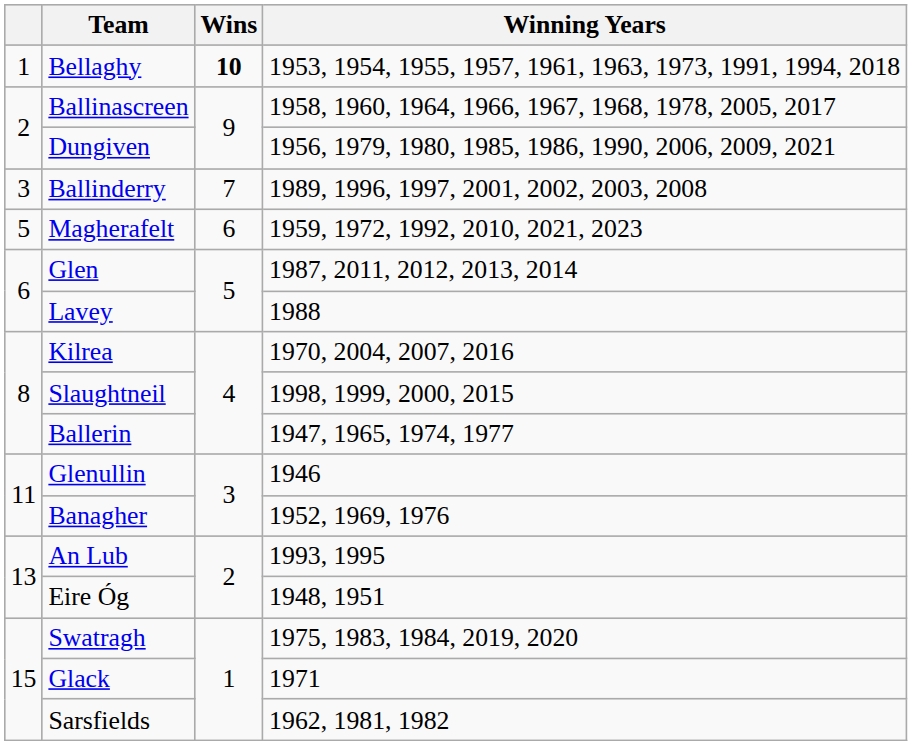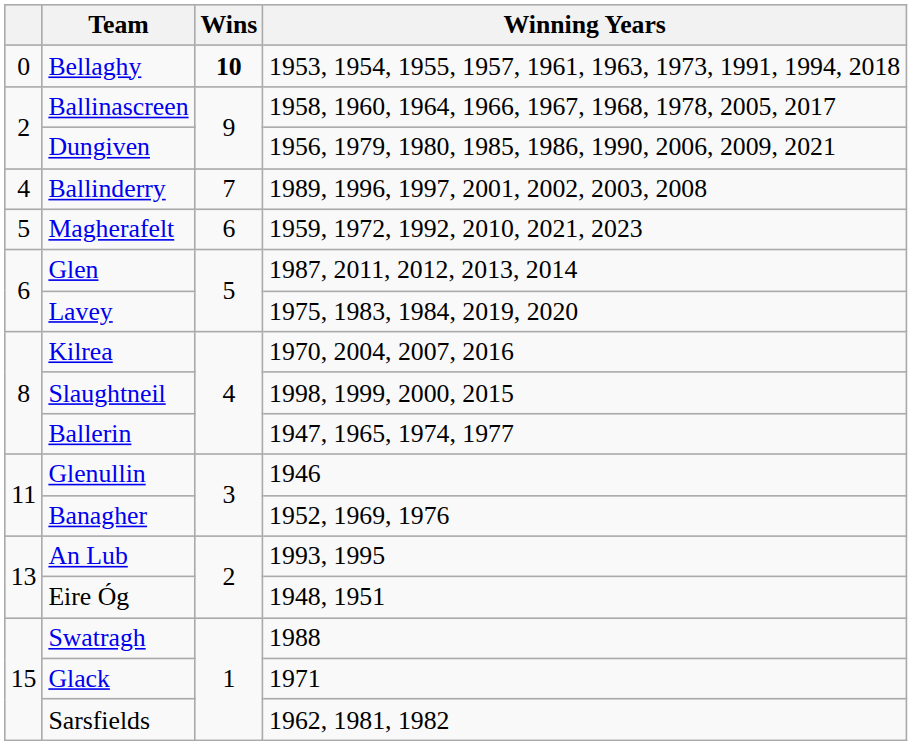 <table class="wikitable">
 <tr>
 <th></th>
 <th>Team</th>
 <th>Wins</th>
 <th>Winning Years</th>
 </tr>
 <tr>
-<td align=center>1</td>
+<td align=center>0</td>
 <td><a href='#'>Bellaghy</a></td>
 <td align=center><strong>10</strong></td>
 <td>1953, 1954, 1955, 1957, 1961, 1963, 1973, 1991, 1994, 2018</td>
 </tr>
 <tr>
 <td rowspan="2" align="center">2</td>
 <td><a href='#'>Ballinascreen</a></td>
 <td rowspan="2" align="center">9</td>
 <td>1958, 1960, 1964, 1966, 1967, 1968, 1978, 2005, 2017</td>
 </tr>
 <tr>
 <td><a href='#'>Dungiven</a></td>
 <td>1956, 1979, 1980, 1985, 1986, 1990, 2006, 2009, 2021</td>
 </tr>
 <tr>
-<td align=center>3</td>
+<td align=center>4</td>
 <td><a href='#'>Ballinderry</a></td>
 <td align=center>7</td>
 <td>1989, 1996, 1997, 2001, 2002, 2003, 2008</td>
 </tr>
 <tr>
 <td align=center>5</td>
 <td><a href='#'>Magherafelt</a></td>
 <td align=center>6</td>
 <td>1959, 1972, 1992, 2010, 2021, 2023</td>
 </tr>
 <tr>
 <td rowspan="2" align="center">6</td>
 <td><a href='#'>Glen</a></td>
 <td rowspan="2" align="center">5</td>
 <td>1987, 2011, 2012, 2013, 2014</td>
 </tr>
 <tr>
 <td><a href='#'>Lavey</a></td>
-<td>1988</td>
+<td>1975, 1983, 1984, 2019, 2020</td>
 </tr>
 <tr>
 <td rowspan = 3 align=center>8</td>
 <td><a href='#'>Kilrea</a></td>
 <td rowspan = 3 align=center>4</td>
 <td>1970, 2004, 2007, 2016</td>
 </tr>
 <tr>
 <td><a href='#'>Slaughtneil</a></td>
 <td>1998, 1999, 2000, 2015</td>
 </tr>
 <tr>
 <td><a href='#'>Ballerin</a></td>
 <td>1947, 1965, 1974, 1977</td>
 </tr>
 <tr>
 <td rowspan=2 align=center>11</td>
 <td><a href='#'>Glenullin</a></td>
 <td rowspan=2 align=center>3</td>
 <td>1946</td>
 </tr>
 <tr>
 <td><a href='#'>Banagher</a></td>
 <td>1952, 1969, 1976</td>
 </tr>
 <tr>
 <td rowspan=2 align=center>13</td>
 <td><a href='#'>An Lub</a></td>
 <td rowspan=2 align=center>2</td>
 <td>1993, 1995</td>
 </tr>
 <tr>
 <td>Eire Óg</td>
 <td>1948, 1951</td>
 </tr>
 <tr>
 <td rowspan=3 align=center>15</td>
 <td><a href='#'>Swatragh</a></td>
 <td rowspan=3 align=center>1</td>
-<td>1975, 1983, 1984, 2019, 2020</td>
+<td>1988</td>
 </tr>
 <tr>
 <td><a href='#'>Glack</a></td>
 <td>1971</td>
 </tr>
 <tr>
 <td>Sarsfields</td>
 <td>1962, 1981, 1982</td>
 </tr>
 <tr>
 </tr>
 </table>
